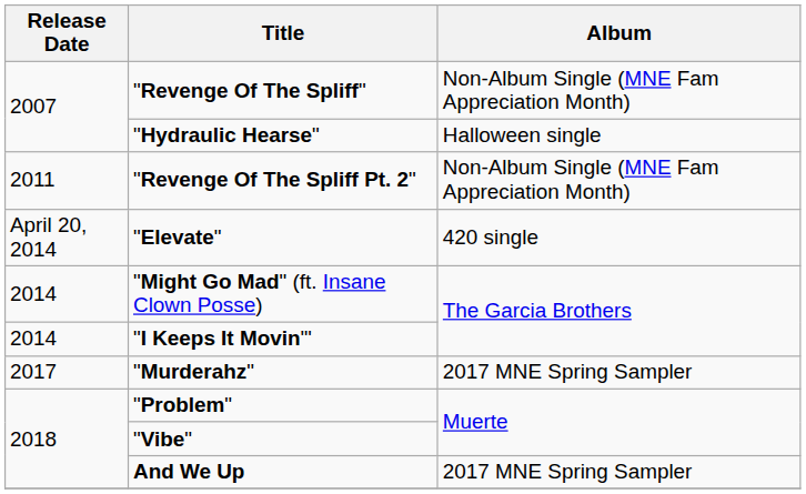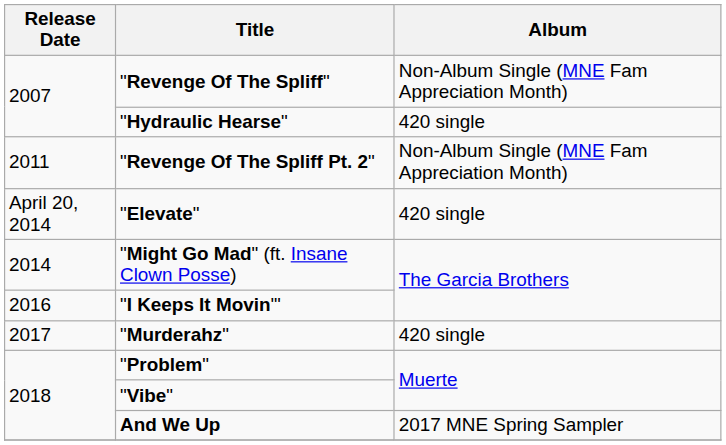 <table class="wikitable">
 <tr>
 <th>Release Date</th>
 <th>Title</th>
 <th>Album</th>
 </tr>
 <tr>
 <td rowspan="2">2007</td>
 <td>"<strong>Revenge Of The Spliff</strong>"</td>
 <td>Non-Album Single (<a href='#'>MNE</a> Fam Appreciation Month)</td>
 </tr>
 <tr>
 <td>"<strong>Hydraulic Hearse</strong>"</td>
-<td>Halloween single</td>
+<td>420 single</td>
 </tr>
 <tr>
 <td>2011</td>
 <td>"<strong>Revenge Of The Spliff Pt. 2</strong>"</td>
 <td>Non-Album Single (<a href='#'>MNE</a> Fam Appreciation Month)</td>
 </tr>
 <tr>
 <td>April 20, 2014</td>
 <td>"<strong>Elevate</strong>"</td>
 <td>420 single</td>
 </tr>
 <tr>
 <td>2014</td>
 <td>"<strong>Might Go Mad</strong>" (ft. <a href='#'>Insane Clown Posse</a>)</td>
 <td rowspan="2"><a href='#'>The Garcia Brothers</a></td>
 </tr>
 <tr>
-<td>2014</td>
+<td>2016</td>
 <td>"<strong>I Keeps It Movin</strong>'"</td>
 </tr>
 <tr>
 <td>2017</td>
 <td>"<strong>Murderahz</strong>"</td>
-<td>2017 MNE Spring Sampler</td>
+<td>420 single</td>
 </tr>
 <tr>
 <td rowspan="3">2018</td>
 <td>"<strong>Problem</strong>"</td>
 <td rowspan="2"><a href='#'>Muerte</a></td>
 </tr>
 <tr>
 <td>"<strong>Vibe</strong>"</td>
 </tr>
 <tr>
 <td><strong>And We Up</strong></td>
 <td>2017 MNE Spring Sampler</td>
 </tr>
 <tr>
 </tr>
 </table>
